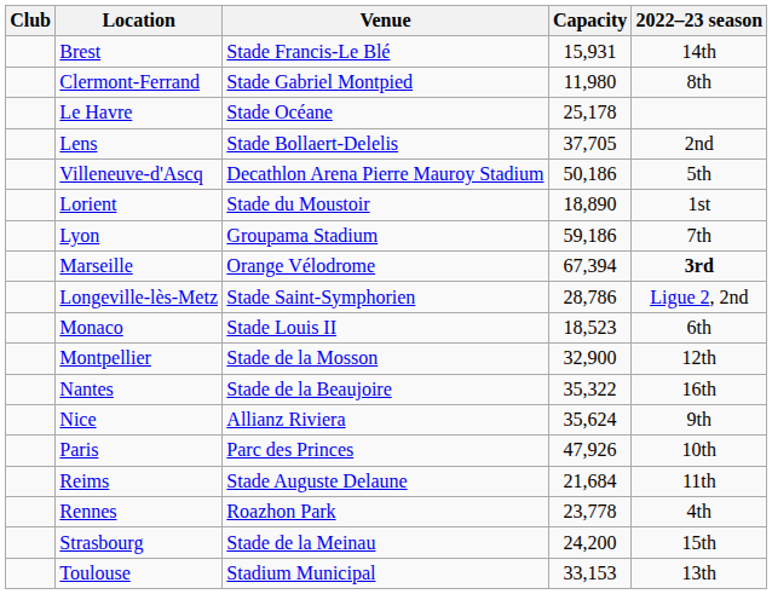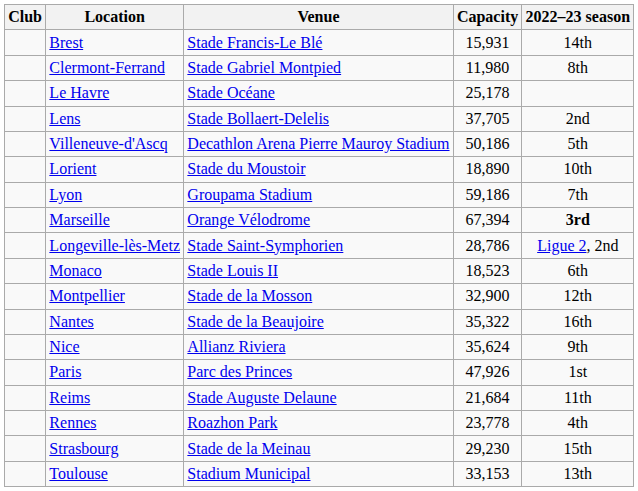 <table class="wikitable sortable">
 <tr>
 <th>Club</th>
 <th>Location</th>
 <th>Venue</th>
 <th>Capacity</th>
 <th>2022–23 season</th>
 </tr>
 <tr>
 <td></td>
 <td><a href='#'>Brest</a></td>
 <td><a href='#'>Stade Francis-Le Blé</a></td>
 <td align="center">15,931</td>
 <td align="center">14th</td>
 </tr>
 <tr>
 <td></td>
 <td><a href='#'>Clermont-Ferrand</a></td>
 <td><a href='#'>Stade Gabriel Montpied</a></td>
 <td align="center">11,980</td>
 <td align="center">8th</td>
 </tr>
 <tr>
 <td></td>
 <td><a href='#'>Le Havre</a></td>
 <td><a href='#'>Stade Océane</a></td>
 <td align="center">25,178</td>
 <td align="center"></td>
 </tr>
 <tr>
 <td></td>
 <td><a href='#'>Lens</a></td>
 <td><a href='#'>Stade Bollaert-Delelis</a></td>
 <td align="center">37,705</td>
 <td align="center">2nd</td>
 </tr>
 <tr>
 <td></td>
 <td><a href='#'>Villeneuve-d'Ascq</a></td>
 <td><a href='#'>Decathlon Arena Pierre Mauroy Stadium</a></td>
 <td align="center">50,186</td>
 <td align="center">5th</td>
 </tr>
 <tr>
 <td></td>
 <td><a href='#'>Lorient</a></td>
 <td><a href='#'>Stade du Moustoir</a></td>
 <td align="center">18,890</td>
-<td align="center">1st</td>
+<td align="center">10th</td>
 </tr>
 <tr>
 <td></td>
 <td><a href='#'>Lyon</a></td>
 <td><a href='#'>Groupama Stadium</a></td>
 <td align="center">59,186</td>
 <td align="center">7th</td>
 </tr>
 <tr>
 <td></td>
 <td><a href='#'>Marseille</a></td>
 <td><a href='#'>Orange Vélodrome</a></td>
 <td align="center">67,394</td>
 <td align="center"><strong>3rd</strong></td>
 </tr>
 <tr>
 <td></td>
 <td><a href='#'>Longeville-lès-Metz</a></td>
 <td><a href='#'>Stade Saint-Symphorien</a></td>
 <td align="center">28,786</td>
 <td align="center"><a href='#'>Ligue 2</a>, 2nd</td>
 </tr>
 <tr>
 <td></td>
 <td> <a href='#'>Monaco</a></td>
 <td><a href='#'>Stade Louis II</a></td>
 <td align="center">18,523</td>
 <td align="center">6th</td>
 </tr>
 <tr>
 <td></td>
 <td><a href='#'>Montpellier</a></td>
 <td><a href='#'>Stade de la Mosson</a></td>
 <td align="center">32,900</td>
 <td align="center">12th</td>
 </tr>
 <tr>
 <td></td>
 <td><a href='#'>Nantes</a></td>
 <td><a href='#'>Stade de la Beaujoire</a></td>
 <td align="center">35,322</td>
 <td align="center">16th</td>
 </tr>
 <tr>
 <td></td>
 <td><a href='#'>Nice</a></td>
 <td><a href='#'>Allianz Riviera</a></td>
 <td align="center">35,624</td>
 <td align="center">9th</td>
 </tr>
 <tr>
 <td></td>
 <td><a href='#'>Paris</a></td>
 <td><a href='#'>Parc des Princes</a></td>
 <td align="center">47,926</td>
-<td align="center">10th</td>
+<td align="center">1st</td>
 </tr>
 <tr>
 <td></td>
 <td><a href='#'>Reims</a></td>
 <td><a href='#'>Stade Auguste Delaune</a></td>
 <td align="center">21,684</td>
 <td align="center">11th</td>
 </tr>
 <tr>
 <td></td>
 <td><a href='#'>Rennes</a></td>
 <td><a href='#'>Roazhon Park</a></td>
 <td align="center">23,778</td>
 <td align="center">4th</td>
 </tr>
 <tr>
 <td></td>
 <td><a href='#'>Strasbourg</a></td>
 <td><a href='#'>Stade de la Meinau</a></td>
-<td align="center">24,200</td>
+<td align="center">29,230</td>
 <td align="center">15th</td>
 </tr>
 <tr>
 <td></td>
 <td><a href='#'>Toulouse</a></td>
 <td><a href='#'>Stadium Municipal</a></td>
 <td align="center">33,153</td>
 <td align="center">13th</td>
 </tr>
 </table>
